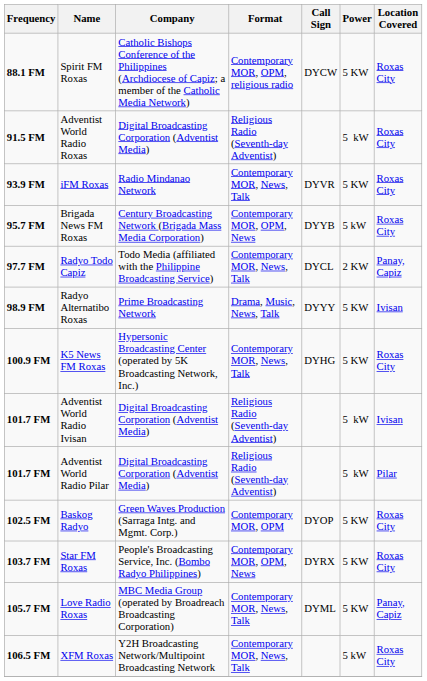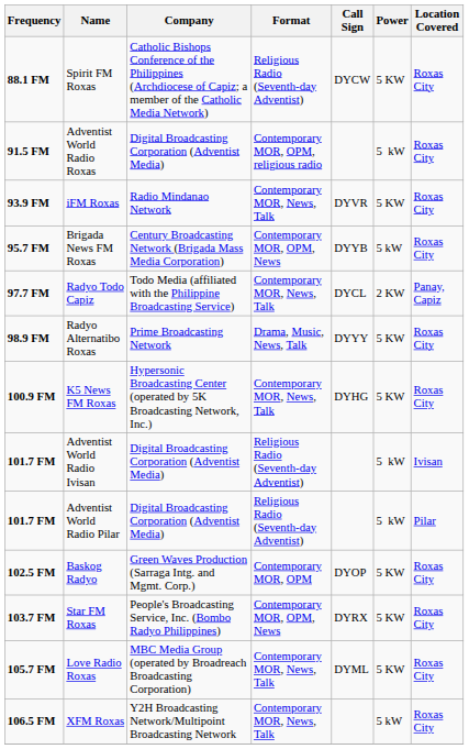 <table class="sortable wikitable" style="width:100%">
 <tr>
 <th>Frequency</th>
 <th>Name</th>
 <th>Company</th>
 <th>Format</th>
 <th>Call Sign</th>
 <th>Power</th>
 <th>Location Covered</th>
 </tr>
 <tr>
 <td><strong>88.1 FM</strong></td>
 <td>Spirit FM Roxas</td>
 <td><a href='#'>Catholic Bishops Conference of the Philippines</a> (<a href='#'>Archdiocese of Capiz</a>; a member of the <a href='#'>Catholic Media Network</a>)</td>
-<td><a href='#'>Contemporary MOR</a>, <a href='#'>OPM</a>, <a href='#'>religious radio</a></td>
+<td><a href='#'>Religious Radio</a> (<a href='#'>Seventh-day Adventist</a>)</td>
 <td>DYCW</td>
 <td>5 KW</td>
 <td><a href='#'>Roxas City</a></td>
 </tr>
 <tr>
 <td><strong>91.5 FM</strong></td>
 <td>Adventist World Radio Roxas</td>
 <td><a href='#'>Digital Broadcasting Corporation</a> (<a href='#'>Adventist Media</a>)</td>
-<td><a href='#'>Religious Radio</a> (<a href='#'>Seventh-day Adventist</a>)</td>
+<td><a href='#'>Contemporary MOR</a>, <a href='#'>OPM</a>, <a href='#'>religious radio</a></td>
 <td></td>
 <td>5  kW</td>
 <td><a href='#'>Roxas City</a></td>
 </tr>
 <tr>
 <td><strong>93.9 FM</strong></td>
 <td><a href='#'>iFM Roxas</a></td>
 <td><a href='#'>Radio Mindanao Network</a></td>
 <td><a href='#'>Contemporary MOR</a>, <a href='#'>News</a>, <a href='#'>Talk</a></td>
 <td>DYVR</td>
 <td>5 KW</td>
 <td><a href='#'>Roxas City</a></td>
 </tr>
 <tr>
 <td><strong>95.7 FM</strong></td>
 <td>Brigada News FM Roxas</td>
 <td><a href='#'>Century Broadcasting Network </a> (<a href='#'>Brigada Mass Media Corporation</a>)</td>
 <td><a href='#'>Contemporary MOR</a>, <a href='#'>OPM</a>, <a href='#'>News</a></td>
 <td>DYYB</td>
 <td>5 kW</td>
 <td><a href='#'>Roxas City</a></td>
 </tr>
 <tr>
 <td><strong>97.7 FM</strong></td>
 <td><a href='#'>Radyo Todo Capiz</a></td>
 <td>Todo Media (affiliated with the <a href='#'>Philippine Broadcasting Service</a>)</td>
 <td><a href='#'>Contemporary MOR</a>, <a href='#'>News</a>, <a href='#'>Talk</a></td>
 <td>DYCL</td>
 <td>2 KW</td>
 <td><a href='#'>Panay, Capiz</a></td>
 </tr>
 <tr>
 <td><strong>98.9 FM</strong></td>
 <td>Radyo Alternatibo Roxas</td>
 <td><a href='#'>Prime Broadcasting Network</a></td>
 <td><a href='#'>Drama</a>, <a href='#'>Music</a>, <a href='#'>News</a>, <a href='#'>Talk</a></td>
 <td>DYYY</td>
 <td>5 KW</td>
-<td><a href='#'>Ivisan</a></td>
+<td><a href='#'>Roxas City</a></td>
 </tr>
 <tr>
 <td><strong>100.9 FM</strong></td>
 <td><a href='#'>K5 News FM Roxas</a></td>
 <td><a href='#'>Hypersonic Broadcasting Center</a> (operated by 5K Broadcasting Network, Inc.)</td>
 <td><a href='#'>Contemporary MOR</a>, <a href='#'>News</a>, <a href='#'>Talk</a></td>
 <td>DYHG</td>
 <td>5 KW</td>
 <td><a href='#'>Roxas City</a></td>
 </tr>
 <tr>
 <td><strong>101.7 FM</strong></td>
 <td>Adventist World Radio Ivisan</td>
 <td><a href='#'>Digital Broadcasting Corporation</a> (<a href='#'>Adventist Media</a>)</td>
 <td><a href='#'>Religious Radio</a> (<a href='#'>Seventh-day Adventist</a>)</td>
 <td></td>
 <td>5  kW</td>
 <td><a href='#'>Ivisan</a></td>
 </tr>
 <tr>
 <td><strong>101.7 FM</strong></td>
 <td>Adventist World Radio Pilar</td>
 <td><a href='#'>Digital Broadcasting Corporation</a> (<a href='#'>Adventist Media</a>)</td>
 <td><a href='#'>Religious Radio</a> (<a href='#'>Seventh-day Adventist</a>)</td>
 <td></td>
 <td>5  kW</td>
 <td><a href='#'>Pilar</a></td>
 </tr>
 <tr>
 <td><strong>102.5 FM</strong></td>
 <td><a href='#'>Baskog Radyo</a></td>
 <td><a href='#'>Green Waves Production</a> (Sarraga Intg. and Mgmt. Corp.)</td>
 <td><a href='#'>Contemporary MOR</a>, <a href='#'>OPM</a></td>
 <td>DYOP</td>
 <td>5 KW</td>
 <td><a href='#'>Roxas City</a></td>
 </tr>
 <tr>
 <td><strong>103.7 FM</strong></td>
 <td><a href='#'>Star FM Roxas</a></td>
 <td>People's Broadcasting Service, Inc. (<a href='#'>Bombo Radyo Philippines</a>)</td>
 <td><a href='#'>Contemporary MOR</a>, <a href='#'>OPM</a>, <a href='#'>News</a></td>
 <td>DYRX</td>
 <td>5 KW</td>
 <td><a href='#'>Roxas City</a></td>
 </tr>
 <tr>
 <td><strong>105.7 FM</strong></td>
 <td><a href='#'>Love Radio Roxas</a></td>
 <td><a href='#'>MBC Media Group</a> (operated by Broadreach Broadcasting Corporation)</td>
 <td><a href='#'>Contemporary MOR</a>, <a href='#'>News</a>, <a href='#'>Talk</a></td>
 <td>DYML</td>
 <td>5 KW</td>
-<td><a href='#'>Panay, Capiz</a></td>
+<td><a href='#'>Roxas City</a></td>
 </tr>
 <tr>
 <td><strong>106.5 FM</strong></td>
 <td><a href='#'>XFM Roxas</a></td>
 <td>Y2H Broadcasting Network/Multipoint Broadcasting Network</td>
 <td><a href='#'>Contemporary MOR</a>, <a href='#'>News</a>, <a href='#'>Talk</a></td>
 <td></td>
 <td>5 kW</td>
 <td><a href='#'>Roxas City</a></td>
 </tr>
 <tr>
 </tr>
 </table>
